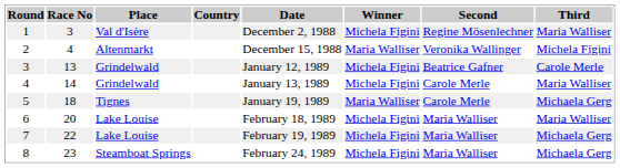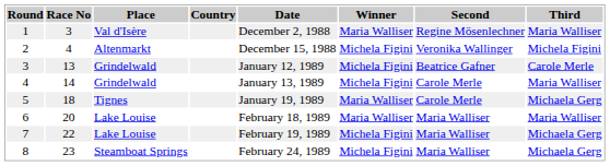 <table border="0" style="border: 1px solid #999; background-color:#FFFFFF; text-align:center">
 <tr align="center" bgcolor="#CCCCCC">
 <th>Round</th>
 <th>Race No</th>
 <th>Place</th>
 <th>Country</th>
 <th>Date</th>
 <th>Winner</th>
 <th>Second</th>
 <th>Third</th>
 </tr>
 <tr bgcolor="#EFEFEF">
 <td>1</td>
 <td>3</td>
 <td align="left"><a href='#'>Val d'Isère</a></td>
 <td align="left"></td>
 <td align="left">December 2, 1988</td>
-<td align="left"> <a href='#'>Michela Figini</a></td>
+<td align="left"> <a href='#'>Maria Walliser</a></td>
 <td align="left"> <a href='#'>Regine Mösenlechner</a></td>
 <td align="left"> <a href='#'>Maria Walliser</a></td>
 </tr>
 <tr>
 <td>2</td>
 <td>4</td>
 <td align="left"><a href='#'>Altenmarkt</a></td>
 <td align="left"></td>
 <td align="left">December 15, 1988</td>
-<td align="left"> <a href='#'>Maria Walliser</a></td>
+<td align="left"> <a href='#'>Michela Figini</a></td>
 <td align="left"> <a href='#'>Veronika Wallinger</a></td>
 <td align="left"> <a href='#'>Michela Figini</a></td>
 </tr>
 <tr bgcolor="#EFEFEF">
 <td>3</td>
 <td>13</td>
 <td align="left"><a href='#'>Grindelwald</a></td>
 <td align="left"></td>
 <td align="left">January 12, 1989</td>
 <td align="left"> <a href='#'>Michela Figini</a></td>
 <td align="left"> <a href='#'>Beatrice Gafner</a></td>
 <td align="left"> <a href='#'>Carole Merle</a></td>
 </tr>
 <tr>
 <td>4</td>
 <td>14</td>
 <td align="left"><a href='#'>Grindelwald</a></td>
 <td align="left"></td>
 <td align="left">January 13, 1989</td>
 <td align="left"> <a href='#'>Michela Figini</a></td>
 <td align="left"> <a href='#'>Carole Merle</a></td>
 <td align="left"> <a href='#'>Maria Walliser</a></td>
 </tr>
 <tr bgcolor="#EFEFEF">
 <td>5</td>
 <td>18</td>
 <td align="left"><a href='#'>Tignes</a></td>
 <td align="left"></td>
 <td align="left">January 19, 1989</td>
 <td align="left"> <a href='#'>Maria Walliser</a></td>
 <td align="left"> <a href='#'>Carole Merle</a></td>
 <td align="left"> <a href='#'>Michaela Gerg</a></td>
 </tr>
 <tr>
 <td>6</td>
 <td>20</td>
 <td align="left"><a href='#'>Lake Louise</a></td>
 <td align="left"></td>
 <td align="left">February 18, 1989</td>
-<td align="left"> <a href='#'>Michela Figini</a></td>
+<td align="left"> <a href='#'>Maria Walliser</a></td>
 <td align="left"> <a href='#'>Maria Walliser</a></td>
 <td align="left"> <a href='#'>Maria Walliser</a></td>
 </tr>
 <tr bgcolor="#EFEFEF">
 <td>7</td>
 <td>22</td>
 <td align="left"><a href='#'>Lake Louise</a></td>
 <td align="left"></td>
 <td align="left">February 19, 1989</td>
 <td align="left"> <a href='#'>Michela Figini</a></td>
 <td align="left"> <a href='#'>Maria Walliser</a></td>
 <td align="left"> <a href='#'>Michaela Gerg</a></td>
 </tr>
 <tr>
 <td>8</td>
 <td>23</td>
 <td align="left"><a href='#'>Steamboat Springs</a></td>
 <td align="left"></td>
 <td align="left">February 24, 1989</td>
 <td align="left"> <a href='#'>Michela Figini</a></td>
 <td align="left"> <a href='#'>Maria Walliser</a></td>
 <td align="left"> <a href='#'>Michaela Gerg</a></td>
 </tr>
 </table>
